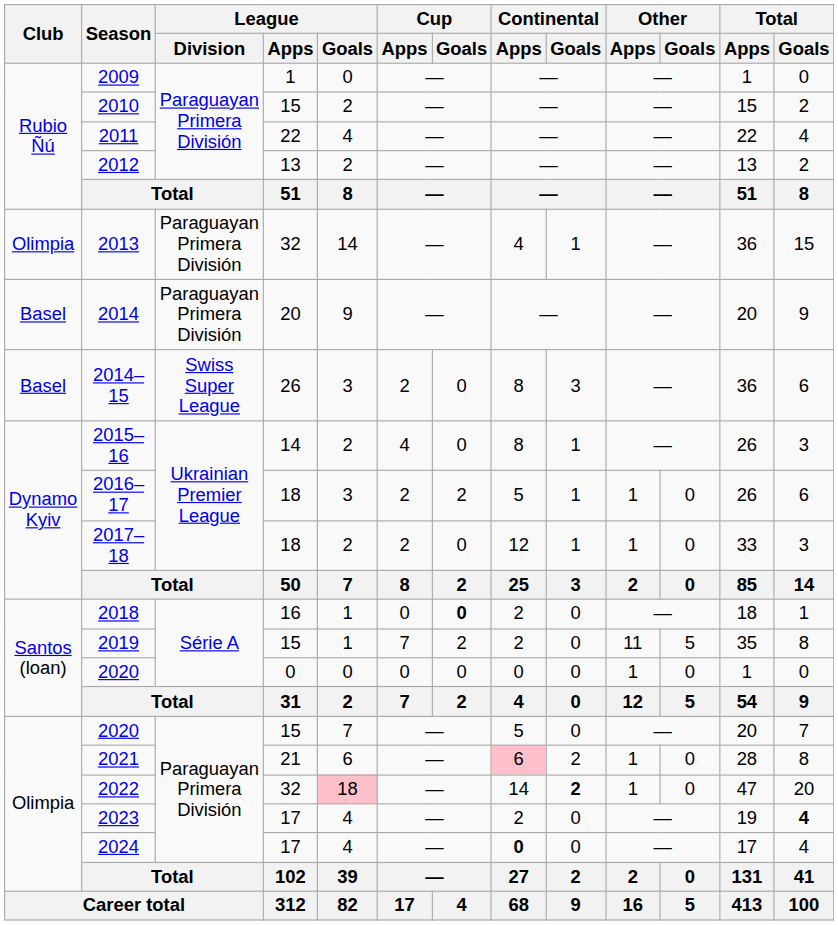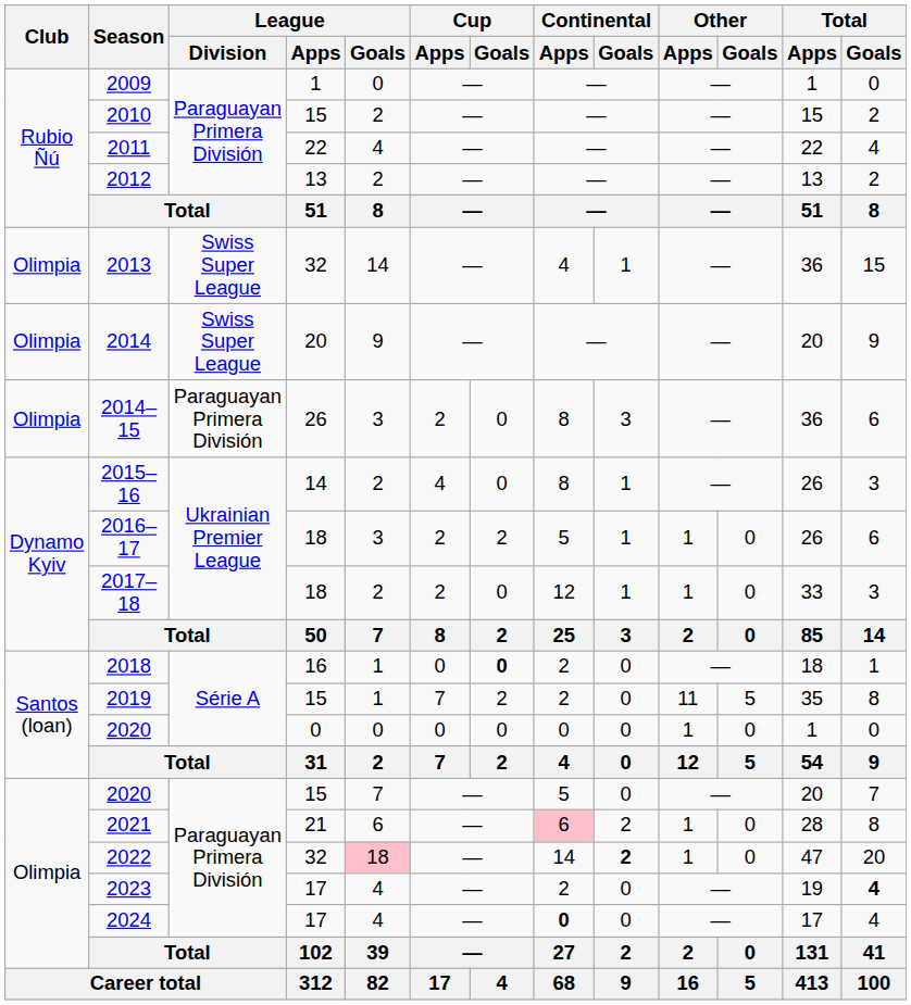 <table class="wikitable" style="text-align:center">
 <tr>
 <th rowspan="2">Club</th>
 <th rowspan="2">Season</th>
 <th colspan="3">League</th>
 <th colspan="2">Cup</th>
 <th colspan="2">Continental</th>
 <th colspan="2">Other</th>
 <th colspan="2">Total</th>
 </tr>
 <tr>
 <th>Division</th>
 <th>Apps</th>
 <th>Goals</th>
 <th>Apps</th>
 <th>Goals</th>
 <th>Apps</th>
 <th>Goals</th>
 <th>Apps</th>
 <th>Goals</th>
 <th>Apps</th>
 <th>Goals</th>
 </tr>
 <tr>
 <td rowspan="5"><a href='#'>Rubio Ñú</a></td>
 <td><a href='#'>2009</a></td>
 <td rowspan="4"><a href='#'>Paraguayan Primera División</a></td>
 <td>1</td>
 <td>0</td>
 <td colspan="2">—</td>
 <td colspan="2">—</td>
 <td colspan="2">—</td>
 <td>1</td>
 <td>0</td>
 </tr>
 <tr>
 <td><a href='#'>2010</a></td>
 <td>15</td>
 <td>2</td>
 <td colspan="2">—</td>
 <td colspan="2">—</td>
 <td colspan="2">—</td>
 <td>15</td>
 <td>2</td>
 </tr>
 <tr>
 <td><a href='#'>2011</a></td>
 <td>22</td>
 <td>4</td>
 <td colspan="2">—</td>
 <td colspan="2">—</td>
 <td colspan="2">—</td>
 <td>22</td>
 <td>4</td>
 </tr>
 <tr>
 <td><a href='#'>2012</a></td>
 <td>13</td>
 <td>2</td>
 <td colspan="2">—</td>
 <td colspan="2">—</td>
 <td colspan="2">—</td>
 <td>13</td>
 <td>2</td>
 </tr>
 <tr>
 <th colspan="2">Total</th>
 <th>51</th>
 <th>8</th>
 <th colspan="2">—</th>
 <th colspan="2">—</th>
 <th colspan="2">—</th>
 <th>51</th>
 <th>8</th>
 </tr>
 <tr>
 <td><a href='#'>Olimpia</a></td>
 <td><a href='#'>2013</a></td>
-<td>Paraguayan Primera División</td>
+<td><a href='#'>Swiss Super League</a></td>
 <td>32</td>
 <td>14</td>
 <td colspan="2">—</td>
 <td>4</td>
 <td>1</td>
 <td colspan="2">—</td>
 <td>36</td>
 <td>15</td>
 </tr>
 <tr>
-<td><a href='#'>Basel</a></td>
+<td><a href='#'>Olimpia</a></td>
 <td><a href='#'>2014</a></td>
-<td>Paraguayan Primera División</td>
+<td><a href='#'>Swiss Super League</a></td>
 <td>20</td>
 <td>9</td>
 <td colspan="2">—</td>
 <td colspan="2">—</td>
 <td colspan="2">—</td>
 <td>20</td>
 <td>9</td>
 </tr>
 <tr>
-<td><a href='#'>Basel</a></td>
+<td><a href='#'>Olimpia</a></td>
 <td><a href='#'>2014–15</a></td>
-<td><a href='#'>Swiss Super League</a></td>
+<td>Paraguayan Primera División</td>
 <td>26</td>
 <td>3</td>
 <td>2</td>
 <td>0</td>
 <td>8</td>
 <td>3</td>
 <td colspan="2">—</td>
 <td>36</td>
 <td>6</td>
 </tr>
 <tr>
 <td rowspan="4"><a href='#'>Dynamo Kyiv</a></td>
 <td><a href='#'>2015–16</a></td>
 <td rowspan="3"><a href='#'>Ukrainian Premier League</a></td>
 <td>14</td>
 <td>2</td>
 <td>4</td>
 <td>0</td>
 <td>8</td>
 <td>1</td>
 <td colspan="2">—</td>
 <td>26</td>
 <td>3</td>
 </tr>
 <tr>
 <td><a href='#'>2016–17</a></td>
 <td>18</td>
 <td>3</td>
 <td>2</td>
 <td>2</td>
 <td>5</td>
 <td>1</td>
 <td>1</td>
 <td>0</td>
 <td>26</td>
 <td>6</td>
 </tr>
 <tr>
 <td><a href='#'>2017–18</a></td>
 <td>18</td>
 <td>2</td>
 <td>2</td>
 <td>0</td>
 <td>12</td>
 <td>1</td>
 <td>1</td>
 <td>0</td>
 <td>33</td>
 <td>3</td>
 </tr>
 <tr>
 <th colspan="2">Total</th>
 <th>50</th>
 <th>7</th>
 <th>8</th>
 <th>2</th>
 <th>25</th>
 <th>3</th>
 <th>2</th>
 <th>0</th>
 <th>85</th>
 <th>14</th>
 </tr>
 <tr>
 <td rowspan="4"><a href='#'>Santos</a> (loan)</td>
 <td><a href='#'>2018</a></td>
 <td rowspan="3"><a href='#'>Série A</a></td>
 <td>16</td>
 <td>1</td>
 <td>0</td>
 <td><strong>0</strong></td>
 <td>2</td>
 <td>0</td>
 <td colspan="2">—</td>
 <td>18</td>
 <td>1</td>
 </tr>
 <tr>
 <td><a href='#'>2019</a></td>
 <td>15</td>
 <td>1</td>
 <td>7</td>
 <td>2</td>
 <td>2</td>
 <td>0</td>
 <td>11</td>
 <td>5</td>
 <td>35</td>
 <td>8</td>
 </tr>
 <tr>
 <td><a href='#'>2020</a></td>
 <td>0</td>
 <td>0</td>
 <td>0</td>
 <td>0</td>
 <td>0</td>
 <td>0</td>
 <td>1</td>
 <td>0</td>
 <td>1</td>
 <td>0</td>
 </tr>
 <tr>
 <th colspan="2">Total</th>
 <th>31</th>
 <th>2</th>
 <th>7</th>
 <th>2</th>
 <th>4</th>
 <th>0</th>
 <th>12</th>
 <th>5</th>
 <th>54</th>
 <th>9</th>
 </tr>
 <tr>
 <td rowspan="6">Olimpia</td>
 <td><a href='#'>2020</a></td>
 <td rowspan="5">Paraguayan Primera División</td>
 <td>15</td>
 <td>7</td>
 <td colspan="2">—</td>
 <td>5</td>
 <td>0</td>
 <td colspan="2">—</td>
 <td>20</td>
 <td>7</td>
 </tr>
 <tr>
 <td><a href='#'>2021</a></td>
 <td>21</td>
 <td>6</td>
 <td colspan="2">—</td>
 <td style="background: pink;">6</td>
 <td>2</td>
 <td>1</td>
 <td>0</td>
 <td>28</td>
 <td>8</td>
 </tr>
 <tr>
 <td><a href='#'>2022</a></td>
 <td>32</td>
 <td style="background: pink;">18</td>
 <td colspan="2">—</td>
 <td>14</td>
 <td><strong>2</strong></td>
 <td>1</td>
 <td>0</td>
 <td>47</td>
 <td>20</td>
 </tr>
 <tr>
 <td><a href='#'>2023</a></td>
 <td>17</td>
 <td>4</td>
 <td colspan="2">—</td>
 <td>2</td>
 <td>0</td>
 <td colspan="2">—</td>
 <td>19</td>
 <td><strong>4</strong></td>
 </tr>
 <tr>
 <td><a href='#'>2024</a></td>
 <td>17</td>
 <td>4</td>
 <td colspan="2">—</td>
 <td><strong>0</strong></td>
 <td>0</td>
 <td colspan="2">—</td>
 <td>17</td>
 <td>4</td>
 </tr>
 <tr>
 <th colspan="2">Total</th>
 <th>102</th>
 <th>39</th>
 <th colspan="2">—</th>
 <th>27</th>
 <th>2</th>
 <th>2</th>
 <th>0</th>
 <th>131</th>
 <th>41</th>
 </tr>
 <tr>
 <th colspan="3">Career total</th>
 <th>312</th>
 <th>82</th>
 <th>17</th>
 <th>4</th>
 <th>68</th>
 <th>9</th>
 <th>16</th>
 <th>5</th>
 <th>413</th>
 <th>100</th>
 </tr>
 </table>
